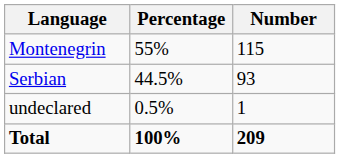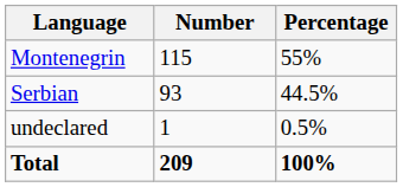 <table class="wikitable">
 <tr>
 <th width="100px">Language</th>
+<th width="80px">Number</th>
 <th width="80px">Percentage</th>
-<th width="80px">Number</th>
 </tr>
 <tr>
 <td><a href='#'>Montenegrin</a></td>
+<td>115</td>
 <td>55%</td>
-<td>115</td>
 </tr>
 <tr>
 <td><a href='#'>Serbian</a></td>
+<td>93</td>
 <td>44.5%</td>
-<td>93</td>
 </tr>
 <tr>
 <td>undeclared</td>
+<td>1</td>
 <td>0.5%</td>
-<td>1</td>
 </tr>
 <tr>
 <td><strong>Total</strong></td>
+<td><strong>209</strong></td>
 <td><strong>100%</strong></td>
-<td><strong>209</strong></td>
 </tr>
 </table>
